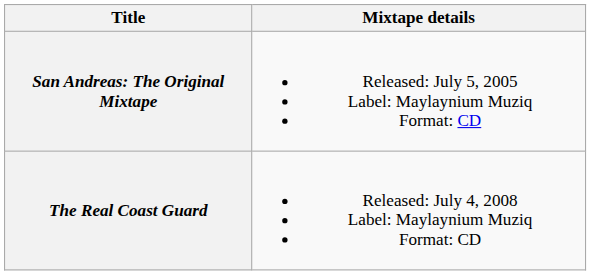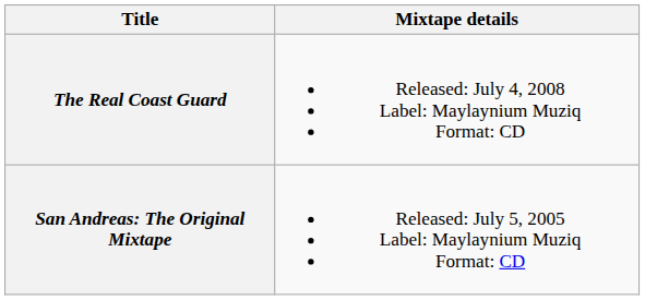 <table class="wikitable plainrowheaders" style="text-align:center;">
 <tr>
 <th scope="col" style="width:14em;">Title</th>
 <th scope="col" style="width:19em;">Mixtape details</th>
 </tr>
 <tr>
+<th scope="row"><em>The Real Coast Guard</em></th>
+<td><br><ul><li>Released: July 4, 2008</li><li>Label: Maylaynium Muziq</li><li>Format: CD</li></ul></td>
+</tr>
+<tr>
 <th scope="row"><em>San Andreas: The Original Mixtape</em></th>
 <td><br><ul><li>Released: July 5, 2005</li><li>Label: Maylaynium Muziq</li><li>Format: <a href='#'>CD</a></li></ul></td>
 </tr>
-<tr>
-<th scope="row"><em>The Real Coast Guard</em></th>
-<td><br><ul><li>Released: July 4, 2008</li><li>Label: Maylaynium Muziq</li><li>Format: CD</li></ul></td>
-</tr>
 </table>
